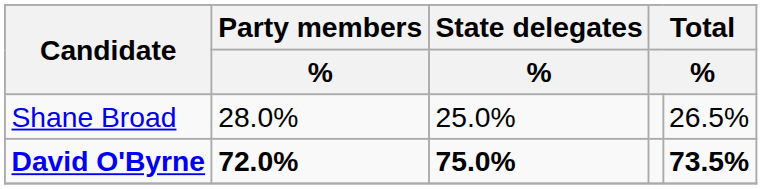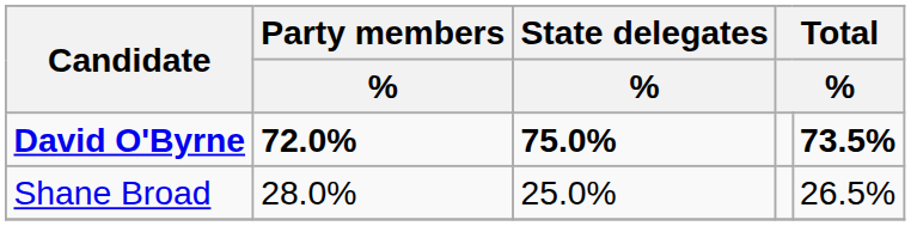 <table class="wikitable" style="font-size:95%;">
 <tr>
 <th rowspan="2">Candidate</th>
 <th>Party members</th>
 <th>State delegates</th>
 <th colspan=2>Total</th>
 </tr>
 <tr>
 <th>%</th>
 <th>%</th>
 <th colspan=2>%</th>
 </tr>
 <tr>
+<td scope="row" align="left"><strong><a href='#'>David O'Byrne</a></strong></td>
+<td><strong>72.0%</strong></td>
+<td><strong>75.0%</strong></td>
+<td align=center></td>
+<td><strong>73.5%</strong></td>
+</tr>
+<tr>
 <td scope="row" align="left"><a href='#'>Shane Broad</a></td>
 <td>28.0%</td>
 <td>25.0%</td>
 <td align=center></td>
 <td>26.5%</td>
 </tr>
 <tr>
-<td scope="row" align="left"><strong><a href='#'>David O'Byrne</a></strong></td>
-<td><strong>72.0%</strong></td>
-<td><strong>75.0%</strong></td>
-<td align=center></td>
-<td><strong>73.5%</strong></td>
-</tr>
-<tr>
 </tr>
 </table>
